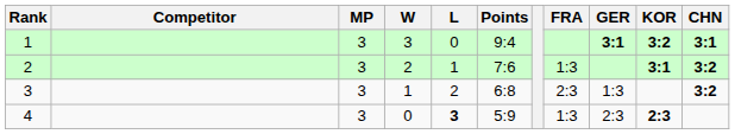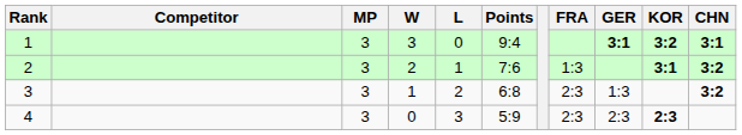 <table class="wikitable" style="text-align:center">
 <tr>
 <th>Rank</th>
 <th style="width:18em">Competitor</th>
 <th style="width:2.5em">MP</th>
 <th style="width:2.5em">W</th>
 <th style="width:2.5em">L</th>
 <th>Points</th>
 <th rowspan="5"> </th>
 <th style="width:2.5em">FRA</th>
 <th style="width:2.5em">GER</th>
 <th style="width:2.5em">KOR</th>
 <th style="width:2.5em">CHN</th>
 </tr>
 <tr style="background:#cfc;">
 <td>1</td>
 <td style="text-align:left"></td>
 <td>3</td>
 <td>3</td>
 <td>0</td>
 <td>9:4</td>
 <td></td>
 <td><strong>3:1</strong></td>
 <td><strong>3:2</strong></td>
 <td><strong>3:1</strong></td>
 </tr>
 <tr style="background:#cfc;">
 <td>2</td>
 <td style="text-align:left"></td>
 <td>3</td>
 <td>2</td>
 <td>1</td>
 <td>7:6</td>
 <td>1:3</td>
 <td></td>
 <td><strong>3:1</strong></td>
 <td><strong>3:2</strong></td>
 </tr>
 <tr>
 <td>3</td>
 <td style="text-align:left"></td>
 <td>3</td>
 <td>1</td>
 <td>2</td>
 <td>6:8</td>
 <td>2:3</td>
 <td>1:3</td>
 <td></td>
 <td><strong>3:2</strong></td>
 </tr>
 <tr>
 <td>4</td>
 <td style="text-align:left"></td>
 <td>3</td>
 <td>0</td>
-<td><strong>3</strong></td>
+<td>3</td>
 <td>5:9</td>
-<td>1:3</td>
+<td>2:3</td>
 <td>2:3</td>
 <td><strong>2:3</strong></td>
 <td></td>
 </tr>
 </table>
